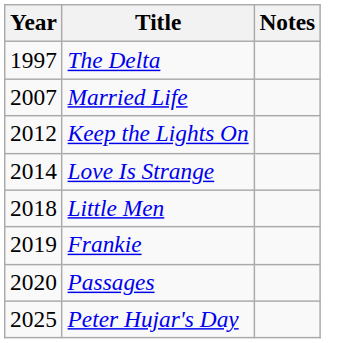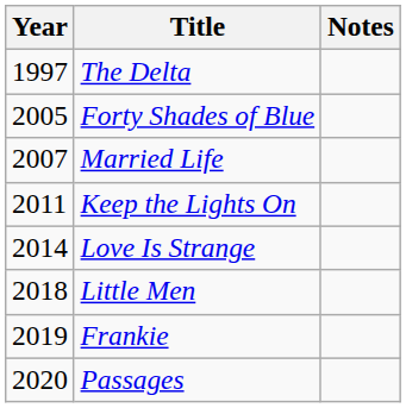 <table class="wikitable sortable">
 <tr>
 <th>Year</th>
 <th>Title</th>
 <th class="unsortable">Notes</th>
 </tr>
 <tr>
 <td>1997</td>
 <td><em><a href='#'>The Delta</a></em></td>
 <td></td>
 </tr>
 <tr>
+<td>2005</td>
+<td><em><a href='#'>Forty Shades of Blue</a></em></td>
+<td></td>
+</tr>
+<tr>
 <td>2007</td>
 <td><em><a href='#'>Married Life</a></em></td>
 <td></td>
 </tr>
 <tr>
-<td>2012</td>
+<td>2011</td>
 <td><em><a href='#'>Keep the Lights On</a></em></td>
 <td></td>
 </tr>
 <tr>
 <td>2014</td>
 <td><em><a href='#'>Love Is Strange</a></em></td>
 <td></td>
 </tr>
 <tr>
 <td>2018</td>
 <td><em><a href='#'>Little Men</a></em></td>
 <td></td>
 </tr>
 <tr>
 <td>2019</td>
 <td><em><a href='#'>Frankie</a></em></td>
 <td></td>
 </tr>
 <tr>
 <td>2020</td>
 <td><em><a href='#'>Passages</a></em></td>
 <td></td>
 </tr>
-<tr>
-<td>2025</td>
-<td><em><a href='#'>Peter Hujar's Day</a></em></td>
-<td></td>
-</tr>
 </table>
